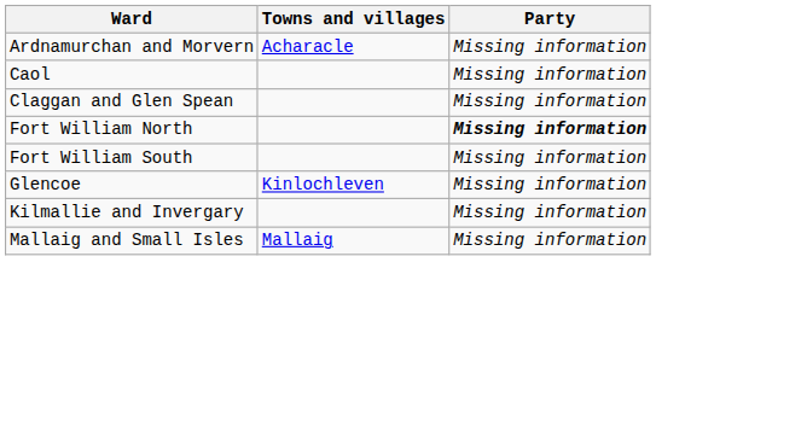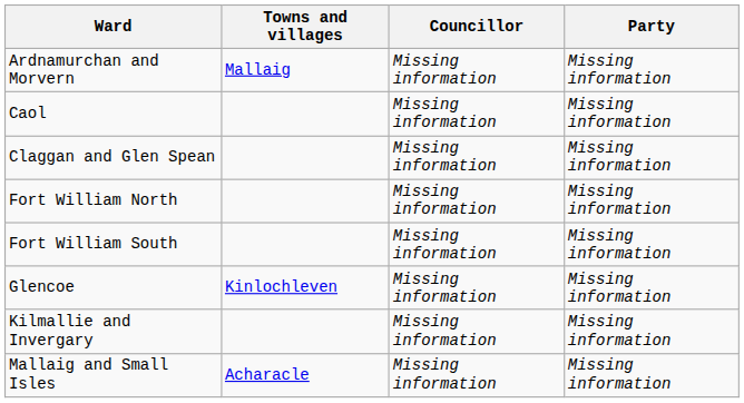 <table class="wikitable">
 <tr>
 <th>Ward</th>
 <th>Towns and villages</th>
+<th>Councillor</th>
 <th>Party</th>
 </tr>
 <tr>
 <td>Ardnamurchan and Morvern</td>
-<td><a href='#'>Acharacle</a></td>
+<td><a href='#'>Mallaig</a></td>
+<td><em>Missing information</em></td>
 <td><em>Missing information</em></td>
 </tr>
 <tr>
 <td>Caol</td>
 <td></td>
 <td><em>Missing information</em></td>
+<td><em>Missing information</em></td>
 </tr>
 <tr>
 <td>Claggan and Glen Spean</td>
 <td></td>
 <td><em>Missing information</em></td>
+<td><em>Missing information</em></td>
 </tr>
 <tr>
 <td>Fort William North</td>
 <td></td>
-<td><strong><em>Missing information</em></strong></td>
+<td><em>Missing information</em></td>
+<td><em>Missing information</em></td>
 </tr>
 <tr>
 <td>Fort William South</td>
 <td></td>
+<td><em>Missing information</em></td>
 <td><em>Missing information</em></td>
 </tr>
 <tr>
 <td>Glencoe</td>
 <td><a href='#'>Kinlochleven</a></td>
 <td><em>Missing information</em></td>
+<td><em>Missing information</em></td>
 </tr>
 <tr>
 <td>Kilmallie and Invergary</td>
 <td></td>
 <td><em>Missing information</em></td>
+<td><em>Missing information</em></td>
 </tr>
 <tr>
 <td>Mallaig and Small Isles</td>
-<td><a href='#'>Mallaig</a></td>
+<td><a href='#'>Acharacle</a></td>
+<td><em>Missing information</em></td>
 <td><em>Missing information</em></td>
 </tr>
 </table>
